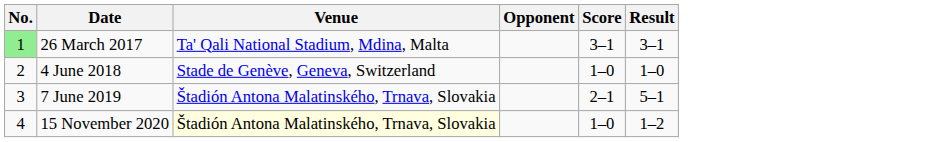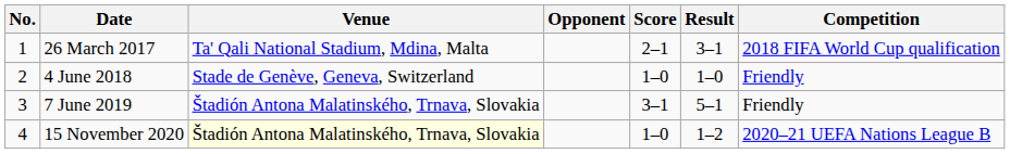 <table class="wikitable sortable">
 <tr>
 <th scope="col">No.</th>
 <th scope="col">Date</th>
 <th scope="col">Venue</th>
 <th scope="col">Opponent</th>
 <th scope="col">Score</th>
 <th scope="col">Result</th>
+<th scope="col">Competition</th>
 </tr>
 <tr>
-<td align="center" style="background: lightgreen;">1</td>
+<td align="center">1</td>
 <td>26 March 2017</td>
 <td><a href='#'>Ta' Qali National Stadium</a>, <a href='#'>Mdina</a>, Malta</td>
 <td></td>
+<td align="center">2–1</td>
 <td align="center">3–1</td>
-<td align="center">3–1</td>
+<td><a href='#'>2018 FIFA World Cup qualification</a></td>
 </tr>
 <tr>
 <td align="center">2</td>
 <td>4 June 2018</td>
 <td><a href='#'>Stade de Genève</a>, <a href='#'>Geneva</a>, Switzerland</td>
 <td></td>
 <td align="center">1–0</td>
 <td align="center">1–0</td>
+<td><a href='#'>Friendly</a></td>
 </tr>
 <tr>
 <td align="center">3</td>
 <td>7 June 2019</td>
 <td><a href='#'>Štadión Antona Malatinského</a>, <a href='#'>Trnava</a>, Slovakia</td>
 <td></td>
-<td align="center">2–1</td>
+<td align="center">3–1</td>
 <td align="center">5–1</td>
+<td>Friendly</td>
 </tr>
 <tr>
 <td align="center">4</td>
 <td>15 November 2020</td>
 <td style="background: lightyellow;">Štadión Antona Malatinského, Trnava, Slovakia</td>
 <td></td>
 <td align="center">1–0</td>
 <td align="center">1–2</td>
+<td><a href='#'>2020–21 UEFA Nations League B</a></td>
 </tr>
 </table>
